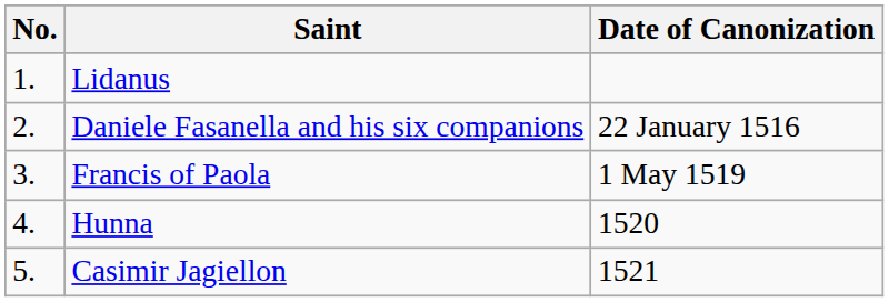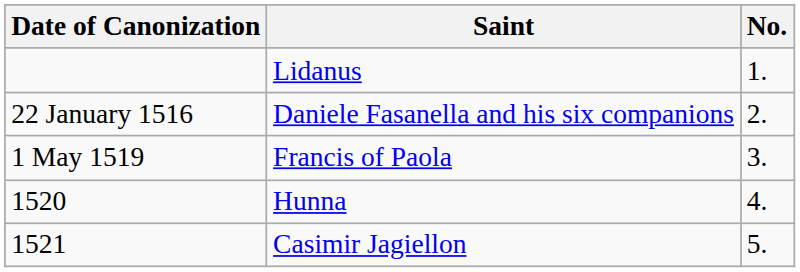 <table class="wikitable">
 <tr>
+<th>Date of Canonization</th>
+<th>Saint</th>
 <th>No.</th>
-<th>Saint</th>
-<th>Date of Canonization</th>
 </tr>
 <tr>
+<td></td>
+<td><a href='#'>Lidanus</a></td>
 <td>1.</td>
-<td><a href='#'>Lidanus</a></td>
-<td></td>
 </tr>
 <tr>
+<td>22 January 1516</td>
+<td><a href='#'>Daniele Fasanella and his six companions</a></td>
 <td>2.</td>
-<td><a href='#'>Daniele Fasanella and his six companions</a></td>
-<td>22 January 1516</td>
 </tr>
 <tr>
+<td>1 May 1519</td>
+<td><a href='#'>Francis of Paola</a></td>
 <td>3.</td>
-<td><a href='#'>Francis of Paola</a></td>
-<td>1 May 1519</td>
 </tr>
 <tr>
+<td>1520</td>
+<td><a href='#'>Hunna</a></td>
 <td>4.</td>
-<td><a href='#'>Hunna</a></td>
-<td>1520</td>
 </tr>
 <tr>
+<td>1521</td>
+<td><a href='#'>Casimir Jagiellon</a></td>
 <td>5.</td>
-<td><a href='#'>Casimir Jagiellon</a></td>
-<td>1521</td>
 </tr>
 </table>
